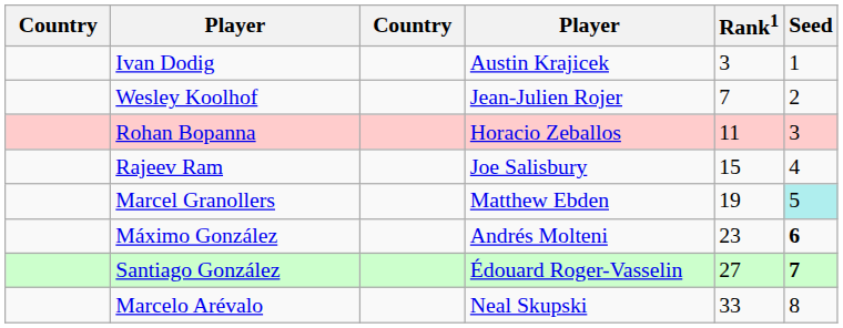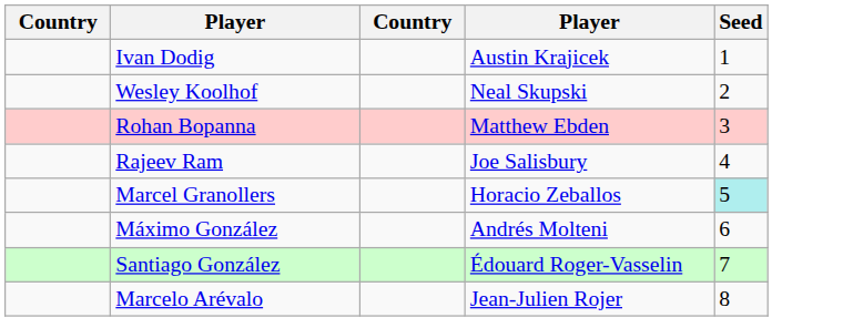 <table class="sortable wikitable">
 <tr>
 <th width="70">Country</th>
 <th width="175">Player</th>
 <th width="70">Country</th>
 <th width="175">Player</th>
-<th>Rank<sup>1</sup></th>
 <th>Seed</th>
 </tr>
 <tr>
 <td></td>
 <td><a href='#'>Ivan Dodig</a></td>
 <td></td>
 <td><a href='#'>Austin Krajicek</a></td>
-<td>3</td>
 <td>1</td>
 </tr>
 <tr>
 <td></td>
 <td><a href='#'>Wesley Koolhof</a></td>
 <td></td>
-<td><a href='#'>Jean-Julien Rojer</a></td>
-<td>7</td>
+<td><a href='#'>Neal Skupski</a></td>
 <td>2</td>
 </tr>
 <tr bgcolor=#fcc>
 <td></td>
 <td><a href='#'>Rohan Bopanna</a></td>
 <td></td>
-<td><a href='#'>Horacio Zeballos</a></td>
-<td>11</td>
+<td><a href='#'>Matthew Ebden</a></td>
 <td>3</td>
 </tr>
 <tr>
 <td></td>
 <td><a href='#'>Rajeev Ram</a></td>
 <td></td>
 <td><a href='#'>Joe Salisbury</a></td>
-<td>15</td>
 <td>4</td>
 </tr>
 <tr>
 <td></td>
 <td><a href='#'>Marcel Granollers</a></td>
 <td></td>
-<td><a href='#'>Matthew Ebden</a></td>
-<td>19</td>
+<td><a href='#'>Horacio Zeballos</a></td>
 <td style="background: paleturquoise;">5</td>
 </tr>
 <tr>
 <td></td>
 <td><a href='#'>Máximo González</a></td>
 <td></td>
 <td><a href='#'>Andrés Molteni</a></td>
-<td>23</td>
-<td><strong>6</strong></td>
+<td>6</td>
 </tr>
 <tr bgcolor=#cfc>
 <td></td>
 <td><a href='#'>Santiago González</a></td>
 <td></td>
 <td><a href='#'>Édouard Roger-Vasselin</a></td>
-<td>27</td>
-<td><strong>7</strong></td>
+<td>7</td>
 </tr>
 <tr>
 <td></td>
 <td><a href='#'>Marcelo Arévalo</a></td>
 <td></td>
-<td><a href='#'>Neal Skupski</a></td>
-<td>33</td>
+<td><a href='#'>Jean-Julien Rojer</a></td>
 <td>8</td>
 </tr>
 </table>
